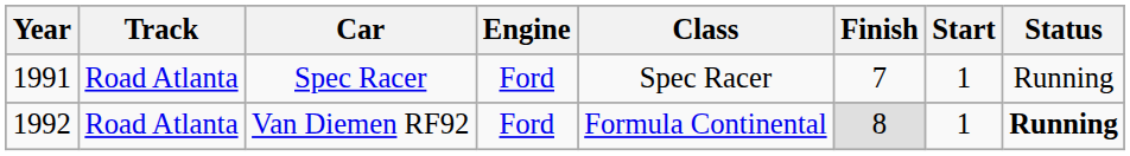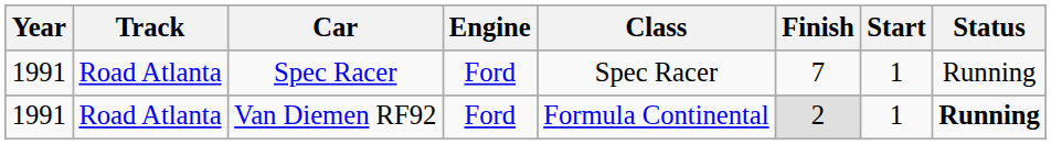 <table class="wikitable" style="text-align:center; font-size:90%">
 <tr>
 <th>Year</th>
 <th>Track</th>
 <th>Car</th>
 <th>Engine</th>
 <th>Class</th>
 <th>Finish</th>
 <th>Start</th>
 <th>Status</th>
 </tr>
 <tr>
 <td>1991</td>
 <td><a href='#'>Road Atlanta</a></td>
 <td><a href='#'>Spec Racer</a></td>
 <td><a href='#'>Ford</a></td>
 <td>Spec Racer</td>
 <td>7</td>
 <td>1</td>
 <td>Running</td>
 </tr>
 <tr>
-<td>1992</td>
+<td>1991</td>
 <td><a href='#'>Road Atlanta</a></td>
 <td><a href='#'>Van Diemen</a> RF92</td>
 <td><a href='#'>Ford</a></td>
 <td><a href='#'>Formula Continental</a></td>
-<td style="background-color:#DFDFDF">8</td>
+<td style="background-color:#DFDFDF">2</td>
 <td>1</td>
 <td><strong>Running</strong></td>
 </tr>
 </table>
